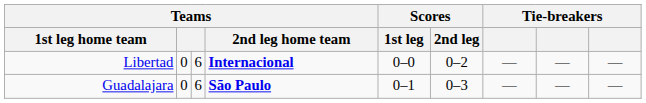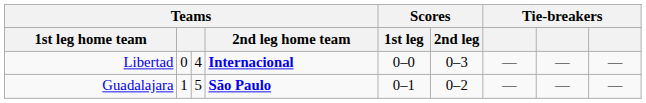 <table class="wikitable" style="text-align: center;">
 <tr>
 <th colspan=4>Teams</th>
 <th colspan=2>Scores</th>
 <th colspan=3>Tie-breakers</th>
 </tr>
 <tr>
 <th width="180">1st leg home team</th>
 <th colspan=2></th>
 <th width="180">2nd leg home team</th>
 <th width="50">1st leg</th>
 <th width="50">2nd leg</th>
 <th width="50"></th>
 <th width="50"></th>
 <th width="50"></th>
 </tr>
 <tr>
 <td align=right><a href='#'>Libertad</a> </td>
 <td>0</td>
-<td>6</td>
+<td>4</td>
 <td align=left> <strong><a href='#'>Internacional</a></strong></td>
 <td>0–0</td>
-<td>0–2</td>
+<td>0–3</td>
 <td>—</td>
 <td>—</td>
 <td>—</td>
 </tr>
 <tr>
 <td align=right><a href='#'>Guadalajara</a> </td>
-<td>0</td>
-<td>6</td>
+<td>1</td>
+<td>5</td>
 <td align=left> <strong><a href='#'>São Paulo</a></strong></td>
 <td>0–1</td>
-<td>0–3</td>
+<td>0–2</td>
 <td>—</td>
 <td>—</td>
 <td>—</td>
 </tr>
 </table>
